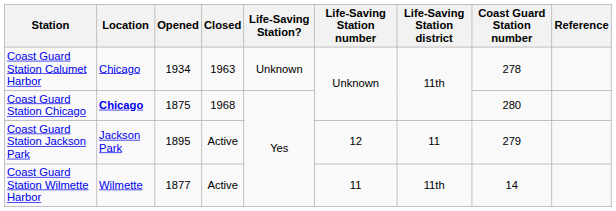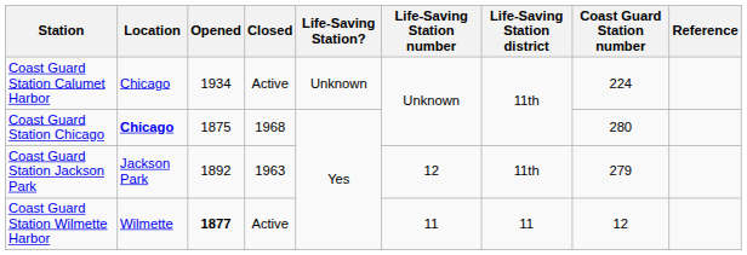 <table class="wikitable sortable" style="text-align:left;">
 <tr>
 <th>Station</th>
 <th>Location</th>
 <th>Opened</th>
 <th>Closed</th>
 <th>Life-Saving Station?</th>
 <th>Life-Saving Station number</th>
 <th>Life-Saving Station district</th>
 <th>Coast Guard Station number</th>
 <th>Reference</th>
 </tr>
 <tr>
 <td><a href='#'>Coast Guard Station Calumet Harbor</a></td>
 <td><a href='#'>Chicago</a></td>
 <td align="center">1934</td>
-<td align="center">1963</td>
+<td align="center">Active</td>
 <td align="center">Unknown</td>
 <td rowspan="2" align="center">Unknown</td>
 <td rowspan="2" align="center">11th</td>
-<td align="center">278</td>
+<td align="center">224</td>
 <td align="center"></td>
 </tr>
 <tr>
 <td><a href='#'>Coast Guard Station Chicago</a></td>
 <td><strong><a href='#'>Chicago</a></strong></td>
 <td align="center">1875</td>
 <td align="center">1968</td>
 <td rowspan="3" align="center">Yes</td>
 <td align="center">280</td>
 <td align="center"></td>
 </tr>
 <tr>
 <td><a href='#'>Coast Guard Station Jackson Park</a></td>
 <td><a href='#'>Jackson Park</a></td>
-<td align="center">1895</td>
-<td align="center">Active</td>
+<td align="center">1892</td>
+<td align="center">1963</td>
 <td align="center">12</td>
-<td align="center">11</td>
+<td align="center">11th</td>
 <td align="center">279</td>
 <td align="center"></td>
 </tr>
 <tr>
 <td><a href='#'>Coast Guard Station Wilmette Harbor</a></td>
 <td><a href='#'>Wilmette</a></td>
-<td align="center">1877</td>
+<td align="center"><strong>1877</strong></td>
 <td align="center">Active</td>
 <td align="center">11</td>
-<td align="center">11th</td>
-<td align="center">14</td>
+<td align="center">11</td>
+<td align="center">12</td>
 <td align="center"></td>
 </tr>
 </table>
